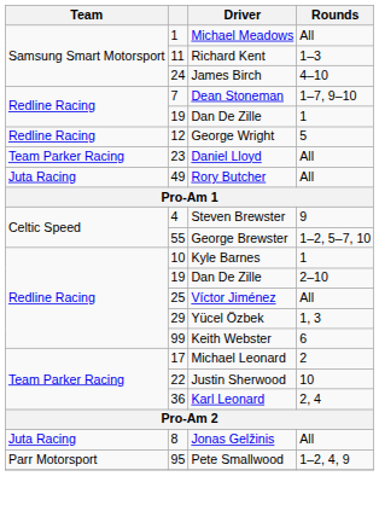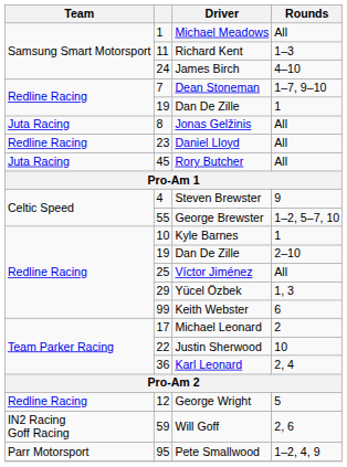 <table class="wikitable" style="font-size: 85%;">
 <tr>
 <th>Team</th>
 <th></th>
 <th>Driver</th>
 <th>Rounds</th>
 </tr>
 <tr>
 <td rowspan=3>Samsung Smart Motorsport</td>
 <td>1</td>
 <td> <a href='#'>Michael Meadows</a></td>
 <td>All</td>
 </tr>
 <tr>
 <td>11</td>
 <td> Richard Kent</td>
 <td>1–3</td>
 </tr>
 <tr>
 <td>24</td>
 <td> James Birch</td>
 <td>4–10</td>
 </tr>
 <tr>
 <td rowspan=2><a href='#'>Redline Racing</a></td>
 <td>7</td>
 <td> <a href='#'>Dean Stoneman</a></td>
 <td>1–7, 9–10</td>
 </tr>
 <tr>
 <td>19</td>
 <td> Dan De Zille</td>
 <td>1</td>
 </tr>
 <tr>
-<td><a href='#'>Redline Racing</a></td>
-<td>12</td>
-<td> George Wright</td>
-<td>5</td>
+<td><a href='#'>Juta Racing</a></td>
+<td>8</td>
+<td> <a href='#'>Jonas Gelžinis</a></td>
+<td>All</td>
 </tr>
 <tr>
-<td><a href='#'>Team Parker Racing</a></td>
+<td><a href='#'>Redline Racing</a></td>
 <td>23</td>
 <td> <a href='#'>Daniel Lloyd</a></td>
 <td>All</td>
 </tr>
 <tr>
 <td><a href='#'>Juta Racing</a></td>
-<td>49</td>
+<td>45</td>
 <td> <a href='#'>Rory Butcher</a></td>
 <td>All</td>
 </tr>
 <tr>
 <th colspan=4>Pro-Am 1</th>
 </tr>
 <tr>
 <td rowspan=2>Celtic Speed</td>
 <td>4</td>
 <td> Steven Brewster</td>
 <td>9</td>
 </tr>
 <tr>
 <td>55</td>
 <td> George Brewster</td>
 <td>1–2, 5–7, 10</td>
 </tr>
 <tr>
 <td rowspan=5><a href='#'>Redline Racing</a></td>
 <td>10</td>
 <td> Kyle Barnes</td>
 <td>1</td>
 </tr>
 <tr>
 <td>19</td>
 <td> Dan De Zille</td>
 <td>2–10</td>
 </tr>
 <tr>
 <td>25</td>
 <td> <a href='#'>Víctor Jiménez</a></td>
 <td>All</td>
 </tr>
 <tr>
 <td>29</td>
 <td> Yücel Özbek</td>
 <td>1, 3</td>
 </tr>
 <tr>
 <td>99</td>
 <td> Keith Webster</td>
 <td>6</td>
 </tr>
 <tr>
 <td rowspan=3><a href='#'>Team Parker Racing</a></td>
 <td>17</td>
 <td> Michael Leonard</td>
 <td>2</td>
 </tr>
 <tr>
 <td>22</td>
 <td> Justin Sherwood</td>
 <td>10</td>
 </tr>
 <tr>
 <td>36</td>
 <td> <a href='#'>Karl Leonard</a></td>
 <td>2, 4</td>
 </tr>
 <tr>
 <th colspan=4>Pro-Am 2</th>
 </tr>
 <tr>
-<td><a href='#'>Juta Racing</a></td>
-<td>8</td>
-<td> <a href='#'>Jonas Gelžinis</a></td>
-<td>All</td>
+<td><a href='#'>Redline Racing</a></td>
+<td>12</td>
+<td> George Wright</td>
+<td>5</td>
+</tr>
+<tr>
+<td>IN2 Racing<br>Goff Racing</td>
+<td>59</td>
+<td> Will Goff</td>
+<td>2, 6</td>
 </tr>
 <tr>
 <td>Parr Motorsport</td>
 <td>95</td>
 <td> Pete Smallwood</td>
 <td>1–2, 4, 9</td>
 </tr>
 <tr>
 </tr>
 </table>
